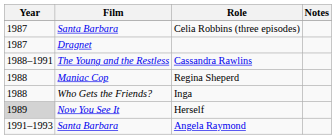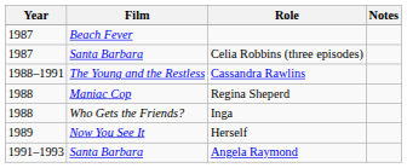 <table class="wikitable">
 <tr>
 <th>Year</th>
 <th>Film</th>
 <th>Role</th>
 <th>Notes</th>
 </tr>
 <tr>
 </tr>
 <tr>
 <td>1987</td>
-<td><em><a href='#'>Santa Barbara</a></em></td>
-<td>Celia Robbins (three episodes)</td>
+<td><em><a href='#'>Beach Fever</a></em></td>
+<td></td>
 <td></td>
 </tr>
 <tr>
 <td>1987</td>
-<td><em><a href='#'>Dragnet</a></em></td>
-<td></td>
+<td><em><a href='#'>Santa Barbara</a></em></td>
+<td>Celia Robbins (three episodes)</td>
 <td></td>
 </tr>
 <tr>
 <td>1988–1991</td>
 <td><em><a href='#'>The Young and the Restless</a></em></td>
 <td><a href='#'>Cassandra Rawlins</a></td>
 <td></td>
 </tr>
 <tr>
 <td>1988</td>
 <td><em><a href='#'>Maniac Cop</a></em></td>
 <td>Regina Sheperd</td>
 <td></td>
 </tr>
 <tr>
 <td>1988</td>
 <td><em>Who Gets the Friends?</em></td>
 <td>Inga</td>
 <td></td>
 </tr>
 <tr>
-<td style="background: lightgrey;">1989</td>
+<td>1989</td>
 <td><em><a href='#'>Now You See It</a></em></td>
 <td>Herself</td>
 <td></td>
 </tr>
 <tr>
 <td>1991–1993</td>
 <td><em><a href='#'>Santa Barbara</a></em></td>
 <td><a href='#'>Angela Raymond</a></td>
 <td></td>
 </tr>
 </table>
